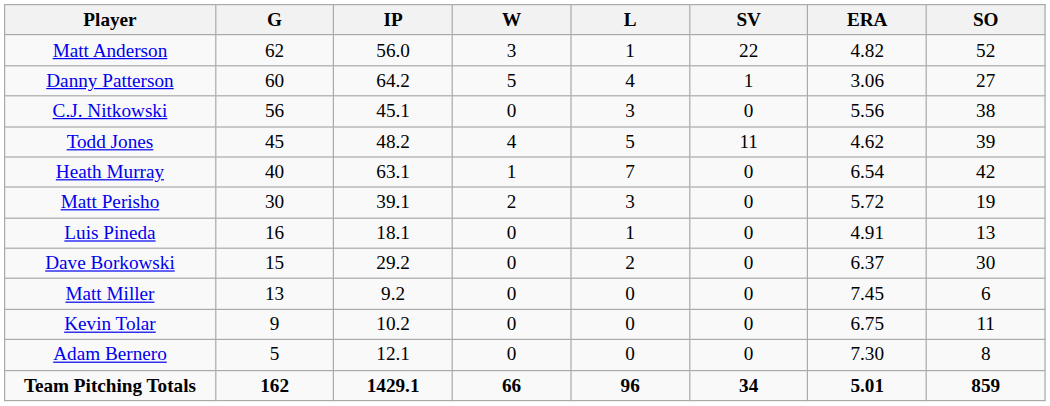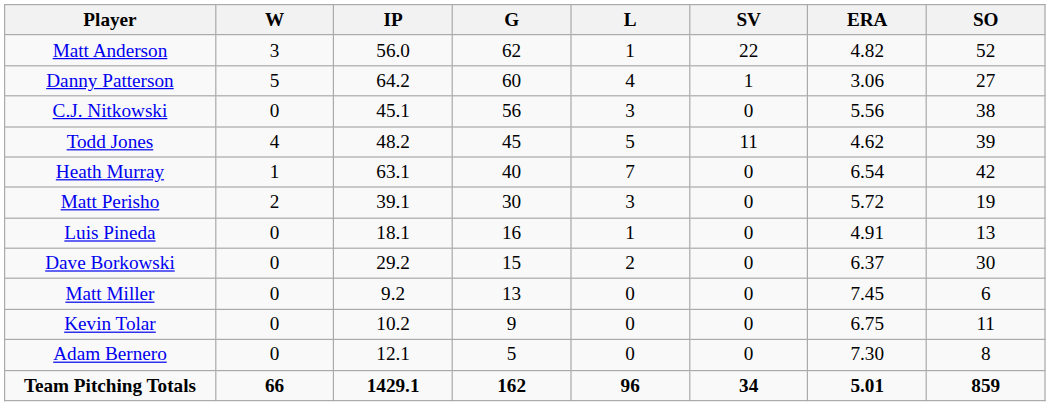 <table class="wikitable sortable">
 <tr>
 <th bgcolor="#DDDDFF" width="16%">Player</th>
+<th bgcolor="#DDDDFF" width="9%">W</th>
+<th bgcolor="#DDDDFF" width="9%">IP</th>
 <th bgcolor="#DDDDFF" width="9%">G</th>
-<th bgcolor="#DDDDFF" width="9%">IP</th>
-<th bgcolor="#DDDDFF" width="9%">W</th>
 <th bgcolor="#DDDDFF" width="9%">L</th>
 <th bgcolor="#DDDDFF" width="9%">SV</th>
 <th bgcolor="#DDDDFF" width="9%">ERA</th>
 <th bgcolor="#DDDDFF" width="9%">SO</th>
 </tr>
 <tr align="center">
 <td><a href='#'>Matt Anderson</a></td>
+<td>3</td>
+<td>56.0</td>
 <td>62</td>
-<td>56.0</td>
-<td>3</td>
 <td>1</td>
 <td>22</td>
 <td>4.82</td>
 <td>52</td>
 </tr>
 <tr align=center>
 <td><a href='#'>Danny Patterson</a></td>
+<td>5</td>
+<td>64.2</td>
 <td>60</td>
-<td>64.2</td>
-<td>5</td>
 <td>4</td>
 <td>1</td>
 <td>3.06</td>
 <td>27</td>
 </tr>
 <tr align="center">
 <td><a href='#'>C.J. Nitkowski</a></td>
+<td>0</td>
+<td>45.1</td>
 <td>56</td>
-<td>45.1</td>
-<td>0</td>
 <td>3</td>
 <td>0</td>
 <td>5.56</td>
 <td>38</td>
 </tr>
 <tr align=center>
 <td><a href='#'>Todd Jones</a></td>
+<td>4</td>
+<td>48.2</td>
 <td>45</td>
-<td>48.2</td>
-<td>4</td>
 <td>5</td>
 <td>11</td>
 <td>4.62</td>
 <td>39</td>
 </tr>
 <tr align=center>
 <td><a href='#'>Heath Murray</a></td>
+<td>1</td>
+<td>63.1</td>
 <td>40</td>
-<td>63.1</td>
-<td>1</td>
 <td>7</td>
 <td>0</td>
 <td>6.54</td>
 <td>42</td>
 </tr>
 <tr align="center">
 <td><a href='#'>Matt Perisho</a></td>
+<td>2</td>
+<td>39.1</td>
 <td>30</td>
-<td>39.1</td>
-<td>2</td>
 <td>3</td>
 <td>0</td>
 <td>5.72</td>
 <td>19</td>
 </tr>
 <tr align="center">
 <td><a href='#'>Luis Pineda</a></td>
+<td>0</td>
+<td>18.1</td>
 <td>16</td>
-<td>18.1</td>
-<td>0</td>
 <td>1</td>
 <td>0</td>
 <td>4.91</td>
 <td>13</td>
 </tr>
 <tr align=center>
 <td><a href='#'>Dave Borkowski</a></td>
+<td>0</td>
+<td>29.2</td>
 <td>15</td>
-<td>29.2</td>
-<td>0</td>
 <td>2</td>
 <td>0</td>
 <td>6.37</td>
 <td>30</td>
 </tr>
 <tr align="center">
 <td><a href='#'>Matt Miller</a></td>
+<td>0</td>
+<td>9.2</td>
 <td>13</td>
-<td>9.2</td>
-<td>0</td>
 <td>0</td>
 <td>0</td>
 <td>7.45</td>
 <td>6</td>
 </tr>
 <tr align=center>
 <td><a href='#'>Kevin Tolar</a></td>
+<td>0</td>
+<td>10.2</td>
 <td>9</td>
-<td>10.2</td>
-<td>0</td>
 <td>0</td>
 <td>0</td>
 <td>6.75</td>
 <td>11</td>
 </tr>
 <tr align=center>
 <td><a href='#'>Adam Bernero</a></td>
+<td>0</td>
+<td>12.1</td>
 <td>5</td>
-<td>12.1</td>
-<td>0</td>
 <td>0</td>
 <td>0</td>
 <td>7.30</td>
 <td>8</td>
 </tr>
 <tr align="center">
 <td><strong>Team Pitching Totals</strong></td>
+<td><strong>66</strong></td>
+<td><strong>1429.1</strong></td>
 <td><strong>162</strong></td>
-<td><strong>1429.1</strong></td>
-<td><strong>66</strong></td>
 <td><strong>96</strong></td>
 <td><strong>34</strong></td>
 <td><strong>5.01</strong></td>
 <td><strong>859</strong></td>
 </tr>
 </table>
